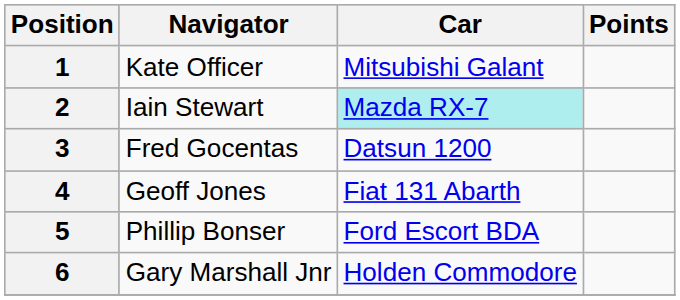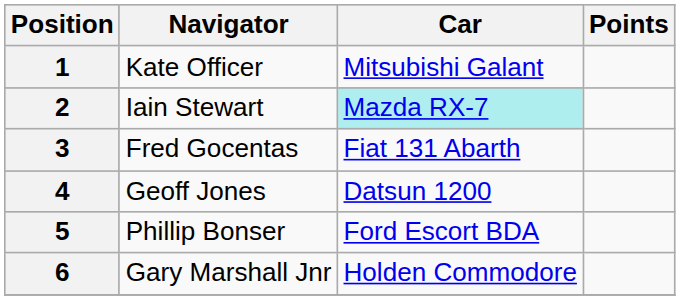 <table class="wikitable" border="1">
 <tr>
 <th>Position</th>
 <th>Navigator</th>
 <th>Car</th>
 <th>Points</th>
 </tr>
 <tr>
 <th>1</th>
 <td>Kate Officer</td>
 <td><a href='#'>Mitsubishi Galant</a></td>
 <td align="center"></td>
 </tr>
 <tr>
 <th>2</th>
 <td>Iain Stewart</td>
 <td style="background: paleturquoise;"><a href='#'>Mazda RX-7</a></td>
 <td align="center"></td>
 </tr>
 <tr>
 <th>3</th>
 <td>Fred Gocentas</td>
-<td><a href='#'>Datsun 1200</a></td>
+<td><a href='#'>Fiat 131 Abarth</a></td>
 <td align="center"></td>
 </tr>
 <tr>
 <th>4</th>
 <td>Geoff Jones</td>
-<td><a href='#'>Fiat 131 Abarth</a></td>
+<td><a href='#'>Datsun 1200</a></td>
 <td align="center"></td>
 </tr>
 <tr>
 <th>5</th>
 <td>Phillip Bonser</td>
 <td><a href='#'>Ford Escort BDA</a></td>
 <td align="center"></td>
 </tr>
 <tr>
 <th>6</th>
 <td>Gary Marshall Jnr</td>
 <td><a href='#'>Holden Commodore</a></td>
 <td align="center"></td>
 </tr>
 <tr>
 </tr>
 </table>
